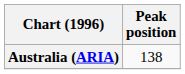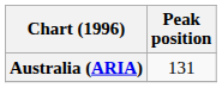 <table class="wikitable sortable plainrowheaders">
 <tr>
 <th>Chart (1996)</th>
 <th>Peak<br>position</th>
 </tr>
 <tr>
 <th scope="row">Australia (<a href='#'>ARIA</a>)</th>
-<td align="center">138</td>
+<td align="center">131</td>
 </tr>
 <tr>
 </tr>
 <tr>
 </tr>
 <tr>
 </tr>
 <tr>
 </tr>
 </table>
